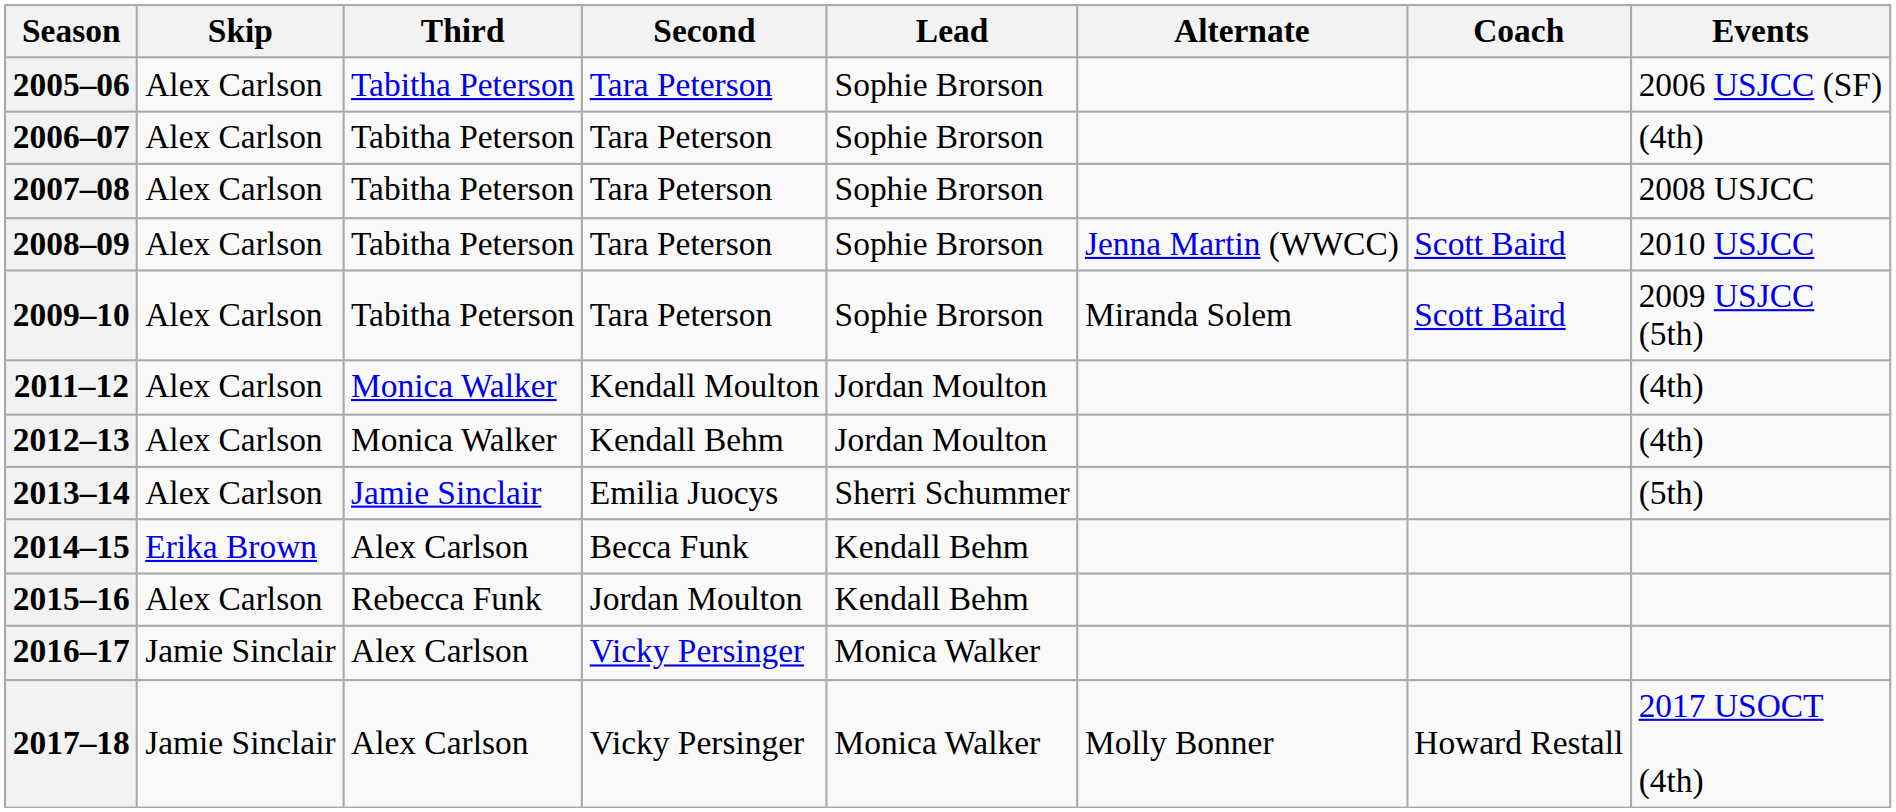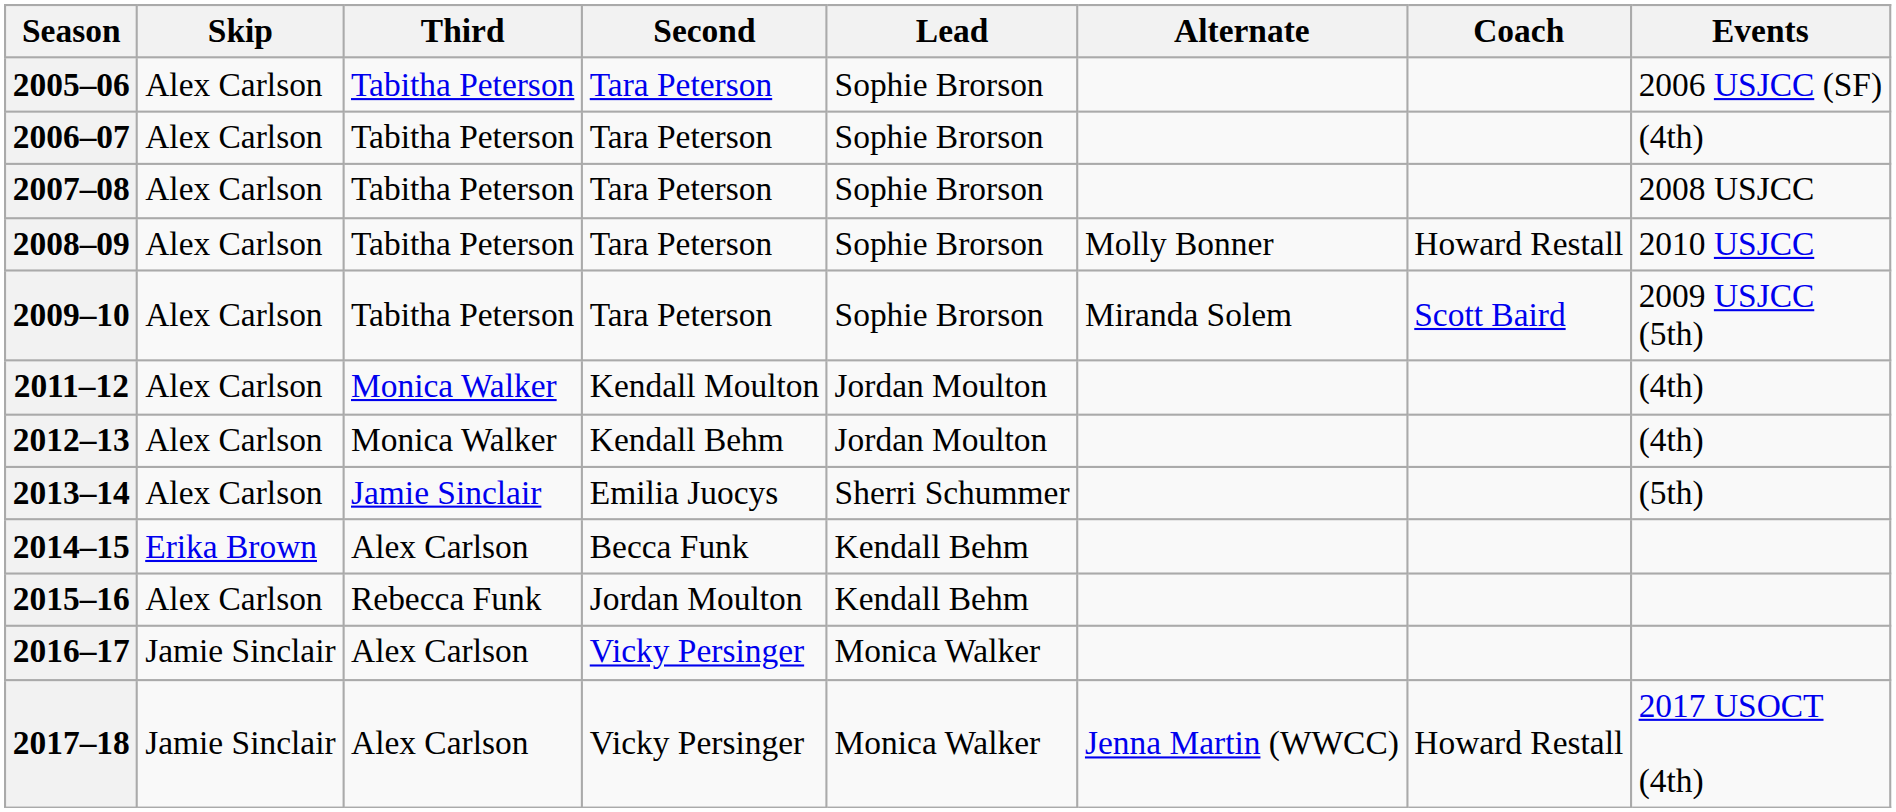 <table class="wikitable">
 <tr>
 <th scope="col">Season</th>
 <th scope="col">Skip</th>
 <th scope="col">Third</th>
 <th scope="col">Second</th>
 <th scope="col">Lead</th>
 <th scope="col">Alternate</th>
 <th scope="col">Coach</th>
 <th scope="col">Events</th>
 </tr>
 <tr>
 <th scope="row">2005–06</th>
 <td>Alex Carlson</td>
 <td><a href='#'>Tabitha Peterson</a></td>
 <td><a href='#'>Tara Peterson</a></td>
 <td>Sophie Brorson</td>
 <td></td>
 <td></td>
 <td>2006 <a href='#'>USJCC</a> (SF)</td>
 </tr>
 <tr>
 <th scope="row">2006–07</th>
 <td>Alex Carlson</td>
 <td>Tabitha Peterson</td>
 <td>Tara Peterson</td>
 <td>Sophie Brorson</td>
 <td></td>
 <td></td>
 <td> (4th)</td>
 </tr>
 <tr>
 <th scope="row">2007–08</th>
 <td>Alex Carlson</td>
 <td>Tabitha Peterson</td>
 <td>Tara Peterson</td>
 <td>Sophie Brorson</td>
 <td></td>
 <td></td>
 <td>2008 USJCC </td>
 </tr>
 <tr>
 <th scope="row">2008–09</th>
 <td>Alex Carlson</td>
 <td>Tabitha Peterson</td>
 <td>Tara Peterson</td>
 <td>Sophie Brorson</td>
-<td><a href='#'>Jenna Martin</a> (WWCC)</td>
-<td><a href='#'>Scott Baird</a></td>
+<td>Molly Bonner</td>
+<td>Howard Restall</td>
 <td>2010 <a href='#'>USJCC</a> <br> </td>
 </tr>
 <tr>
 <th scope="row">2009–10</th>
 <td>Alex Carlson</td>
 <td>Tabitha Peterson</td>
 <td>Tara Peterson</td>
 <td>Sophie Brorson</td>
 <td>Miranda Solem</td>
 <td><a href='#'>Scott Baird</a></td>
 <td>2009 <a href='#'>USJCC</a> <br> (5th)</td>
 </tr>
 <tr>
 <th scope="row">2011–12</th>
 <td>Alex Carlson</td>
 <td><a href='#'>Monica Walker</a></td>
 <td>Kendall Moulton</td>
 <td>Jordan Moulton</td>
 <td></td>
 <td></td>
 <td> (4th)</td>
 </tr>
 <tr>
 <th scope="row">2012–13</th>
 <td>Alex Carlson</td>
 <td>Monica Walker</td>
 <td>Kendall Behm</td>
 <td>Jordan Moulton</td>
 <td></td>
 <td></td>
 <td> (4th)</td>
 </tr>
 <tr>
 <th scope="row">2013–14</th>
 <td>Alex Carlson</td>
 <td><a href='#'>Jamie Sinclair</a></td>
 <td>Emilia Juocys</td>
 <td>Sherri Schummer</td>
 <td></td>
 <td></td>
 <td> (5th)</td>
 </tr>
 <tr>
 <th scope="row">2014–15</th>
 <td><a href='#'>Erika Brown</a></td>
 <td>Alex Carlson</td>
 <td>Becca Funk</td>
 <td>Kendall Behm</td>
 <td></td>
 <td></td>
 <td> </td>
 </tr>
 <tr>
 <th scope="row">2015–16</th>
 <td>Alex Carlson</td>
 <td>Rebecca Funk</td>
 <td>Jordan Moulton</td>
 <td>Kendall Behm</td>
 <td></td>
 <td></td>
 <td></td>
 </tr>
 <tr>
 <th scope="row">2016–17</th>
 <td>Jamie Sinclair</td>
 <td>Alex Carlson</td>
 <td><a href='#'>Vicky Persinger</a></td>
 <td>Monica Walker</td>
 <td></td>
 <td></td>
 <td> </td>
 </tr>
 <tr>
 <th scope="row">2017–18</th>
 <td>Jamie Sinclair</td>
 <td>Alex Carlson</td>
 <td>Vicky Persinger</td>
 <td>Monica Walker</td>
-<td>Molly Bonner</td>
+<td><a href='#'>Jenna Martin</a> (WWCC)</td>
 <td>Howard Restall</td>
 <td><a href='#'>2017 USOCT</a> <br> <br> (4th)</td>
 </tr>
 </table>
